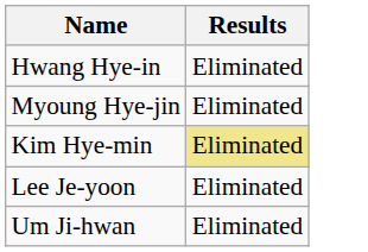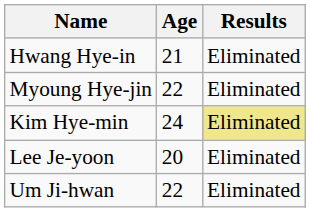 <table class="wikitable">
 <tr>
 <th>Name</th>
+<th>Age</th>
 <th>Results</th>
 </tr>
 <tr>
 <td>Hwang Hye-in</td>
+<td>21</td>
 <td>Eliminated</td>
 </tr>
 <tr>
 <td>Myoung Hye-jin</td>
+<td>22</td>
 <td>Eliminated</td>
 </tr>
 <tr>
 <td>Kim Hye-min</td>
+<td>24</td>
 <td style="background: khaki;">Eliminated</td>
 </tr>
 <tr>
 <td>Lee Je-yoon</td>
+<td>20</td>
 <td>Eliminated</td>
 </tr>
 <tr>
 <td>Um Ji-hwan</td>
+<td>22</td>
 <td>Eliminated</td>
 </tr>
 </table>
